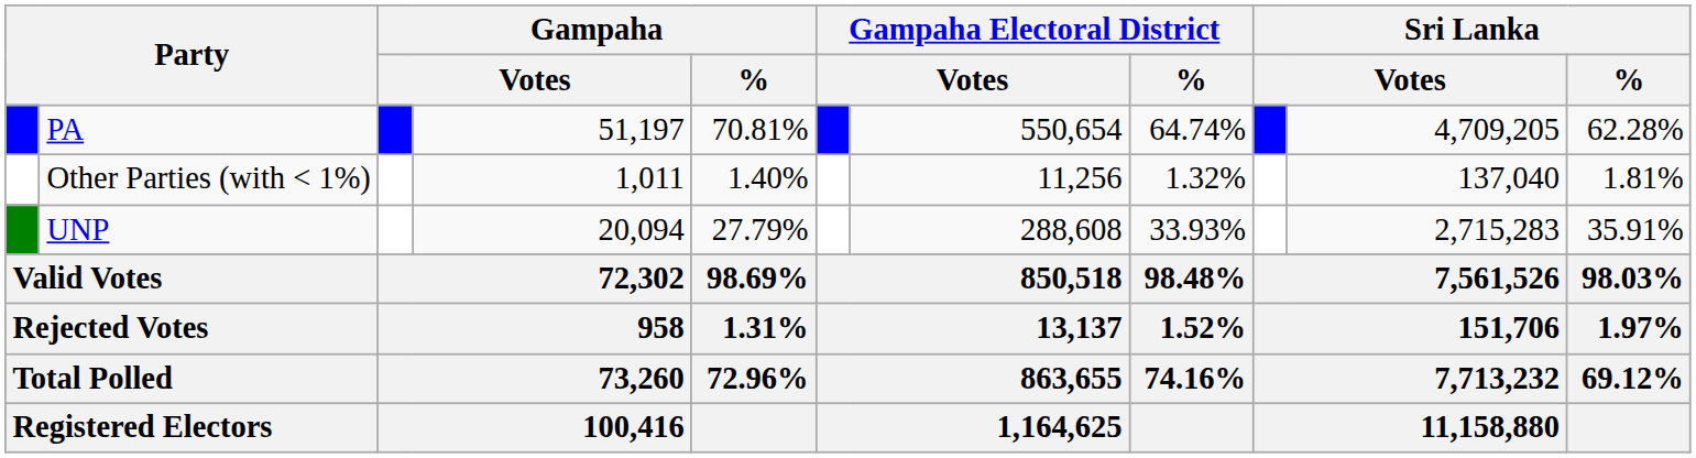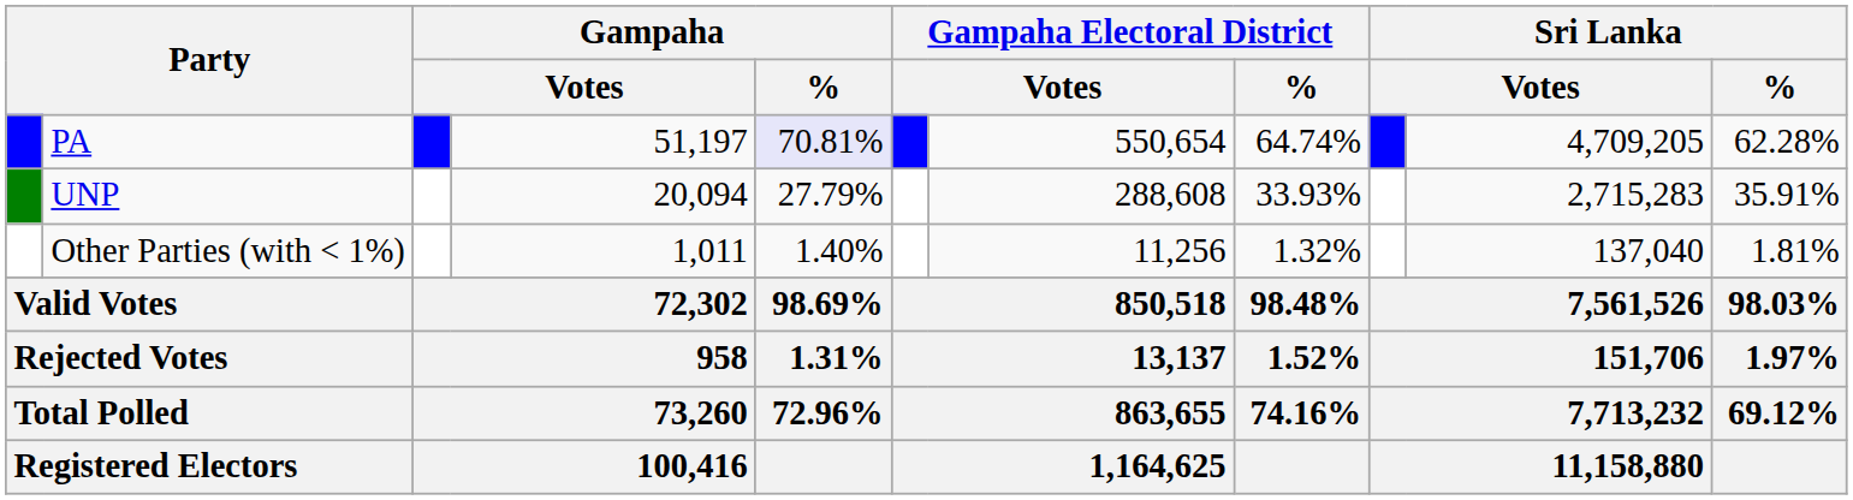 <table class="wikitable">
 <tr>
 <th colspan="2" width="144px"rowspan="2">Party</th>
 <th colspan="3" width="216px">Gampaha</th>
 <th colspan="3" width="216px"><a href='#'>Gampaha Electoral District</a></th>
 <th colspan="3" width="216px">Sri Lanka</th>
 </tr>
 <tr>
 <th colspan="2" width="144px">Votes</th>
 <th>%</th>
 <th colspan="2" width="144px">Votes</th>
 <th>%</th>
 <th colspan="2" width="144px">Votes</th>
 <th>%</th>
 </tr>
 <tr>
 <td style="background-color:blue;" width="10px"></td>
 <td style="text-align:left;"><a href='#'>PA</a></td>
 <td style="background-color:blue;" width="10px"></td>
 <td style="text-align:right;">51,197</td>
-<td style="text-align:right;">70.81%</td>
+<td style="background: lavender; text-align:right;">70.81%</td>
 <td style="background-color:blue;" width="10px"></td>
 <td style="text-align:right;">550,654</td>
 <td style="text-align:right;">64.74%</td>
 <td style="background-color:blue;" width="10px"></td>
 <td style="text-align:right;">4,709,205</td>
 <td style="text-align:right;">62.28%</td>
+</tr>
+<tr>
+<td style="background-color:green;" width="10px"></td>
+<td style="text-align:left;"><a href='#'>UNP</a></td>
+<td style="background-color:white;" width="10px"></td>
+<td style="text-align:right;">20,094</td>
+<td style="text-align:right;">27.79%</td>
+<td style="background-color:white;" width="10px"></td>
+<td style="text-align:right;">288,608</td>
+<td style="text-align:right;">33.93%</td>
+<td style="background-color:white;" width="10px"></td>
+<td style="text-align:right;">2,715,283</td>
+<td style="text-align:right;">35.91%</td>
 </tr>
 <tr>
 <td style="background-color:white;" width="10px"></td>
 <td style="text-align:left;">Other Parties (with < 1%)</td>
 <td style="background-color:white;" width="10px"></td>
 <td style="text-align:right;">1,011</td>
 <td style="text-align:right;">1.40%</td>
 <td style="background-color:white;" width="10px"></td>
 <td style="text-align:right;">11,256</td>
 <td style="text-align:right;">1.32%</td>
 <td style="background-color:white;" width="10px"></td>
 <td style="text-align:right;">137,040</td>
 <td style="text-align:right;">1.81%</td>
-</tr>
-<tr>
-<td style="background-color:green;" width="10px"></td>
-<td style="text-align:left;"><a href='#'>UNP</a></td>
-<td style="background-color:white;" width="10px"></td>
-<td style="text-align:right;">20,094</td>
-<td style="text-align:right;">27.79%</td>
-<td style="background-color:white;" width="10px"></td>
-<td style="text-align:right;">288,608</td>
-<td style="text-align:right;">33.93%</td>
-<td style="background-color:white;" width="10px"></td>
-<td style="text-align:right;">2,715,283</td>
-<td style="text-align:right;">35.91%</td>
 </tr>
 <tr>
 <th colspan="2" width="144px"style="text-align:left;">Valid Votes</th>
 <th style="text-align:right;"colspan="2" width="144px">72,302</th>
 <th style="text-align:right;">98.69%</th>
 <th style="text-align:right;"colspan="2" width="144px">850,518</th>
 <th style="text-align:right;">98.48%</th>
 <th style="text-align:right;"colspan="2" width="144px">7,561,526</th>
 <th style="text-align:right;">98.03%</th>
 </tr>
 <tr>
 <th colspan="2" width="144px"style="text-align:left;">Rejected Votes</th>
 <th style="text-align:right;"colspan="2" width="144px">958</th>
 <th style="text-align:right;">1.31%</th>
 <th style="text-align:right;"colspan="2" width="144px">13,137</th>
 <th style="text-align:right;">1.52%</th>
 <th style="text-align:right;"colspan="2" width="144px">151,706</th>
 <th style="text-align:right;">1.97%</th>
 </tr>
 <tr>
 <th colspan="2" width="144px"style="text-align:left;">Total Polled</th>
 <th style="text-align:right;"colspan="2" width="144px">73,260</th>
 <th style="text-align:right;">72.96%</th>
 <th style="text-align:right;"colspan="2" width="144px">863,655</th>
 <th style="text-align:right;">74.16%</th>
 <th style="text-align:right;"colspan="2" width="144px">7,713,232</th>
 <th style="text-align:right;">69.12%</th>
 </tr>
 <tr>
 <th colspan="2" width="144px"style="text-align:left;">Registered Electors</th>
 <th style="text-align:right;"colspan="2" width="144px">100,416</th>
 <th></th>
 <th style="text-align:right;"colspan="2" width="144px">1,164,625</th>
 <th></th>
 <th style="text-align:right;"colspan="2" width="144px">11,158,880</th>
 <th></th>
 </tr>
 </table>
